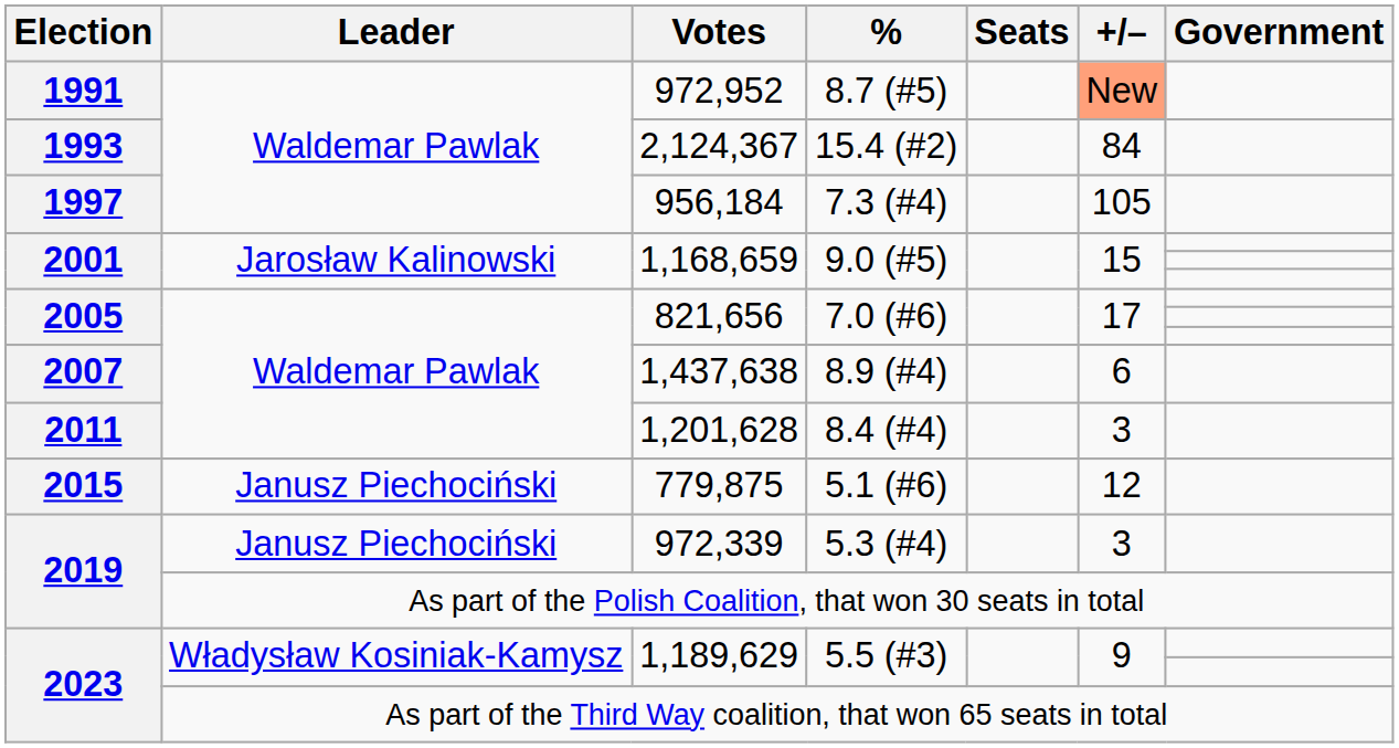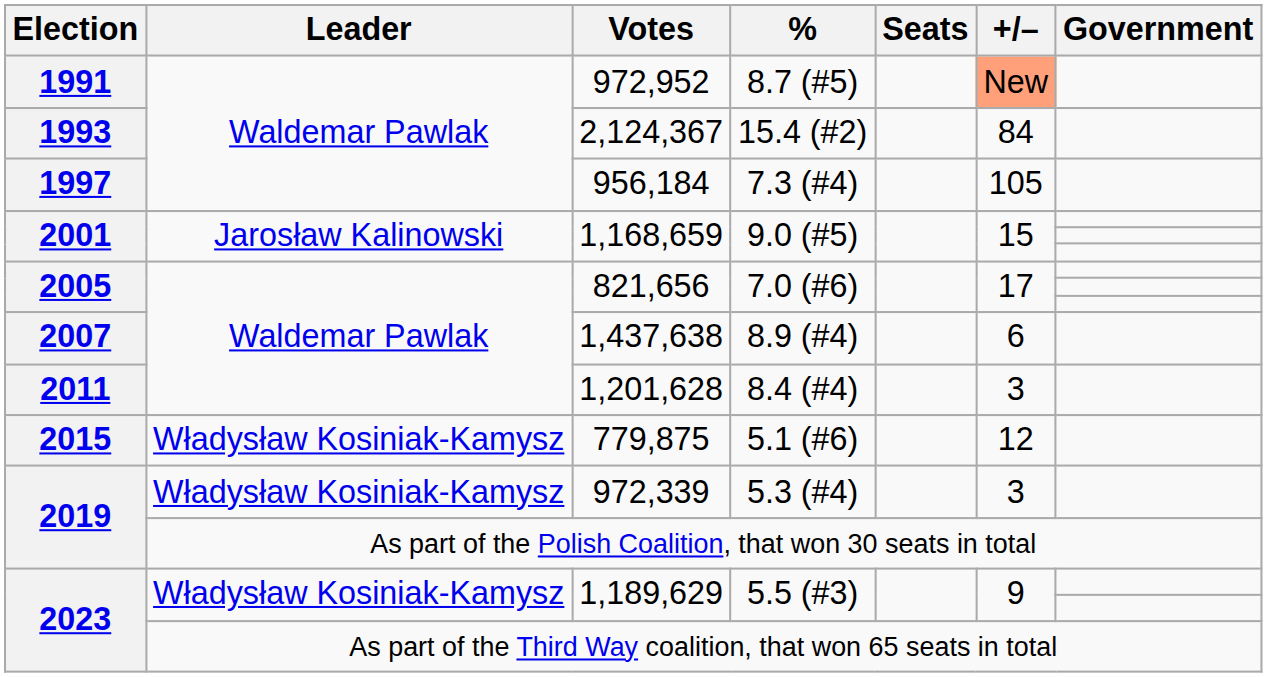 <table class=wikitable style="text-align:center;">
 <tr>
 <th>Election</th>
 <th>Leader</th>
 <th>Votes</th>
 <th>%</th>
 <th>Seats</th>
 <th>+/–</th>
 <th>Government</th>
 </tr>
 <tr>
 <th><a href='#'>1991</a></th>
 <td rowspan="3"><a href='#'>Waldemar Pawlak</a></td>
 <td>972,952</td>
 <td>8.7 (#5)</td>
 <td></td>
 <td style="background: lightsalmon;">New</td>
 <td></td>
 </tr>
 <tr>
 <th><a href='#'>1993</a></th>
 <td>2,124,367</td>
 <td>15.4 (#2)</td>
 <td></td>
 <td> 84</td>
 <td></td>
 </tr>
 <tr>
 <th><a href='#'>1997</a></th>
 <td>956,184</td>
 <td>7.3 (#4)</td>
 <td></td>
 <td> 105</td>
 <td></td>
 </tr>
 <tr>
 <th rowspan="3"><a href='#'>2001</a></th>
 <td rowspan="3"><a href='#'>Jarosław Kalinowski</a></td>
 <td rowspan="3">1,168,659</td>
 <td rowspan="3">9.0 (#5)</td>
 <td rowspan="3"></td>
 <td rowspan="3"> 15</td>
 <td></td>
 </tr>
 <tr>
 <td></td>
 </tr>
 <tr>
 <td></td>
 </tr>
 <tr>
 <th rowspan="3"><a href='#'>2005</a></th>
 <td rowspan="5"><a href='#'>Waldemar Pawlak</a></td>
 <td rowspan="3">821,656</td>
 <td rowspan="3">7.0 (#6)</td>
 <td rowspan="3"></td>
 <td rowspan="3"> 17</td>
 <td></td>
 </tr>
 <tr>
 <td></td>
 </tr>
 <tr>
 <td></td>
 </tr>
 <tr>
 <th><a href='#'>2007</a></th>
 <td>1,437,638</td>
 <td>8.9 (#4)</td>
 <td></td>
 <td> 6</td>
 <td></td>
 </tr>
 <tr>
 <th><a href='#'>2011</a></th>
 <td>1,201,628</td>
 <td>8.4 (#4)</td>
 <td></td>
 <td> 3</td>
 <td></td>
 </tr>
 <tr>
 <th><a href='#'>2015</a></th>
-<td><a href='#'>Janusz Piechociński</a></td>
+<td><a href='#'>Władysław Kosiniak-Kamysz</a></td>
 <td>779,875</td>
 <td>5.1 (#6)</td>
 <td></td>
 <td> 12</td>
 <td></td>
 </tr>
 <tr>
 <th rowspan="2"><a href='#'>2019</a></th>
-<td><a href='#'>Janusz Piechociński</a></td>
+<td><a href='#'>Władysław Kosiniak-Kamysz</a></td>
 <td>972,339</td>
 <td>5.3 (#4)</td>
 <td></td>
 <td> 3</td>
 <td></td>
 </tr>
 <tr>
 <td colspan="6"><small>As part of the <a href='#'>Polish Coalition</a>, that won 30 seats in total</small></td>
 </tr>
 <tr>
 <th rowspan="3"><a href='#'>2023</a></th>
 <td rowspan="2"><a href='#'>Władysław Kosiniak-Kamysz</a></td>
 <td rowspan="2">1,189,629</td>
 <td rowspan="2">5.5 (#3)</td>
 <td rowspan="2"></td>
 <td rowspan="2"> 9</td>
 <td></td>
 </tr>
 <tr>
 <td></td>
 </tr>
 <tr>
 <td colspan="6"><small>As part of the <a href='#'>Third Way</a> coalition, that won 65 seats in total</small></td>
 </tr>
 </table>
